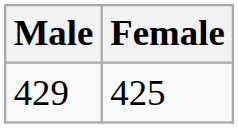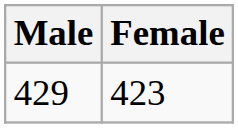 <table class="wikitable">
 <tr>
 <th>Male</th>
 <th>Female</th>
 </tr>
 <tr>
 <td>429</td>
-<td>425</td>
+<td>423</td>
 </tr>
 </table>
